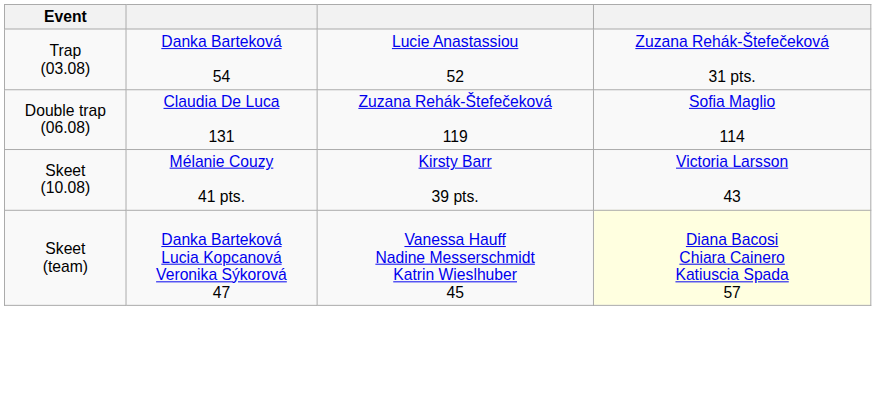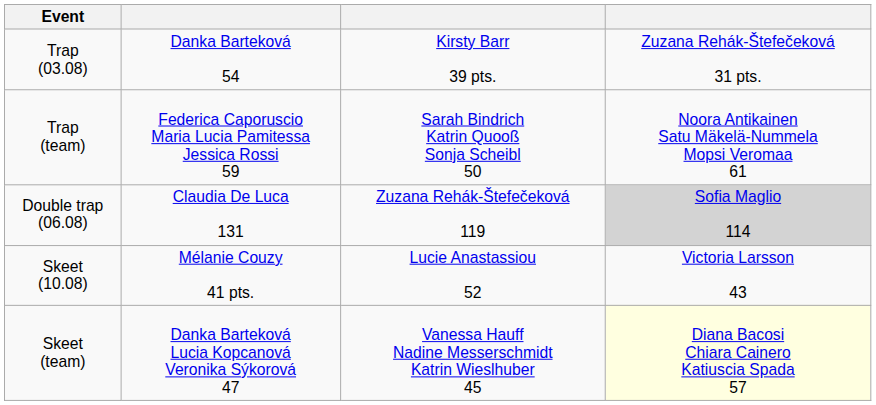 <table class="wikitable" width=70% style="font-size:100%; text-align:center;">
 <tr>
 <th>Event</th>
 <th></th>
 <th></th>
 <th></th>
 </tr>
 <tr>
 <td>Trap <br> (03.08)</td>
 <td><a href='#'>Danka Barteková</a> <br>  <br> 54</td>
-<td><a href='#'>Lucie Anastassiou</a> <br>  <br> 52</td>
+<td><a href='#'>Kirsty Barr</a> <br>  <br> 39 pts.</td>
 <td><a href='#'>Zuzana Rehák-Štefečeková</a> <br>  <br> 31 pts.</td>
+</tr>
+<tr>
+<td>Trap <br> (team)</td>
+<td> <br><a href='#'>Federica Caporuscio</a><br><a href='#'>Maria Lucia Pamitessa</a><br><a href='#'>Jessica Rossi</a><br> 59</td>
+<td> <br><a href='#'>Sarah Bindrich</a><br><a href='#'>Katrin Quooß</a><br><a href='#'>Sonja Scheibl</a><br> 50</td>
+<td> <br><a href='#'>Noora Antikainen</a><br><a href='#'>Satu Mäkelä-Nummela</a><br><a href='#'>Mopsi Veromaa</a><br> 61</td>
 </tr>
 <tr>
 <td>Double trap <br> (06.08)</td>
 <td><a href='#'>Claudia De Luca</a> <br>  <br> 131</td>
 <td><a href='#'>Zuzana Rehák-Štefečeková</a> <br>  <br> 119</td>
-<td><a href='#'>Sofia Maglio</a> <br>  <br> 114</td>
+<td style="background: lightgrey;"><a href='#'>Sofia Maglio</a> <br>  <br> 114</td>
 </tr>
 <tr>
 <td>Skeet <br> (10.08)</td>
 <td><a href='#'>Mélanie Couzy</a> <br>  <br> 41 pts.</td>
-<td><a href='#'>Kirsty Barr</a> <br>  <br> 39 pts.</td>
+<td><a href='#'>Lucie Anastassiou</a> <br>  <br> 52</td>
 <td><a href='#'>Victoria Larsson</a> <br>  <br> 43</td>
 </tr>
 <tr>
 <td>Skeet <br> (team)</td>
 <td> <br><a href='#'>Danka Barteková</a><br><a href='#'>Lucia Kopcanová</a><br><a href='#'>Veronika Sýkorová</a><br> 47</td>
 <td> <br><a href='#'>Vanessa Hauff</a><br><a href='#'>Nadine Messerschmidt</a><br><a href='#'>Katrin Wieslhuber</a><br> 45</td>
 <td style="background: lightyellow;"> <br><a href='#'>Diana Bacosi</a><br><a href='#'>Chiara Cainero</a><br><a href='#'>Katiuscia Spada</a><br> 57</td>
 </tr>
 </table>
